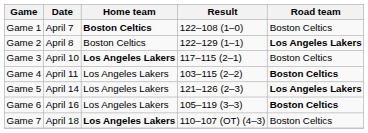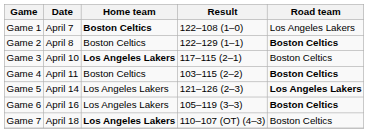 <table class="wikitable">
 <tr>
 <th>Game</th>
 <th>Date</th>
 <th>Home team</th>
 <th>Result</th>
 <th>Road team</th>
 </tr>
 <tr>
 <td>Game 1</td>
 <td>April 7</td>
 <td><strong>Boston Celtics</strong></td>
 <td>122–108 (1–0)</td>
-<td>Boston Celtics</td>
+<td>Los Angeles Lakers</td>
 </tr>
 <tr>
 <td>Game 2</td>
 <td>April 8</td>
 <td>Boston Celtics</td>
 <td>122–129 (1–1)</td>
-<td><strong>Los Angeles Lakers</strong></td>
+<td><strong>Boston Celtics</strong></td>
 </tr>
 <tr>
 <td>Game 3</td>
 <td>April 10</td>
 <td><strong>Los Angeles Lakers</strong></td>
 <td>117–115 (2–1)</td>
 <td>Boston Celtics</td>
 </tr>
 <tr>
 <td>Game 4</td>
 <td>April 11</td>
-<td>Los Angeles Lakers</td>
+<td>Boston Celtics</td>
 <td>103–115 (2–2)</td>
 <td><strong>Boston Celtics</strong></td>
 </tr>
 <tr>
 <td>Game 5</td>
 <td>April 14</td>
 <td>Los Angeles Lakers</td>
 <td>121–126 (2–3)</td>
 <td><strong>Los Angeles Lakers</strong></td>
 </tr>
 <tr>
 <td>Game 6</td>
 <td>April 16</td>
 <td>Los Angeles Lakers</td>
 <td>105–119 (3–3)</td>
 <td><strong>Boston Celtics</strong></td>
 </tr>
 <tr>
 <td>Game 7</td>
 <td>April 18</td>
 <td><strong>Los Angeles Lakers</strong></td>
 <td>110–107 (OT) (4–3)</td>
 <td>Boston Celtics</td>
 </tr>
 <tr>
 </tr>
 </table>
